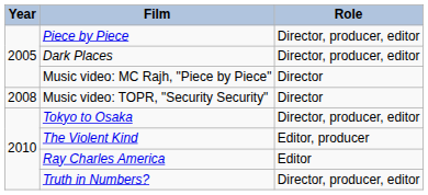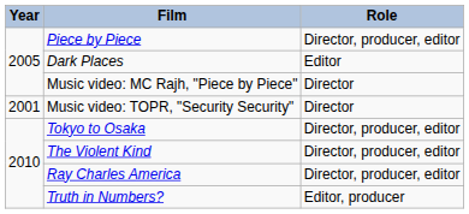 <table class="wikitable">
 <tr>
 <th style="background:#B0C4DE;">Year</th>
 <th style="background:#B0C4DE;">Film</th>
 <th style="background:#B0C4DE;">Role</th>
 </tr>
 <tr>
 <td rowspan="3">2005</td>
 <td><em><a href='#'>Piece by Piece</a></em></td>
 <td>Director, producer, editor</td>
 </tr>
 <tr>
 <td><em>Dark Places</em></td>
-<td>Director, producer, editor</td>
+<td>Editor</td>
 </tr>
 <tr>
 <td>Music video: MC Rajh, "Piece by Piece"</td>
 <td>Director</td>
 </tr>
 <tr>
-<td>2008</td>
+<td>2001</td>
 <td>Music video: TOPR, "Security Security"</td>
 <td>Director</td>
 </tr>
 <tr>
 <td rowspan="4">2010</td>
 <td><em><a href='#'>Tokyo to Osaka</a></em></td>
 <td>Director, producer, editor</td>
 </tr>
 <tr>
 <td><em><a href='#'>The Violent Kind</a></em></td>
-<td>Editor, producer</td>
+<td>Director, producer, editor</td>
 </tr>
 <tr>
 <td><em><a href='#'>Ray Charles America</a></em></td>
-<td>Editor</td>
+<td>Director, producer, editor</td>
 </tr>
 <tr>
 <td><em><a href='#'>Truth in Numbers?</a></em></td>
-<td>Director, producer, editor</td>
+<td>Editor, producer</td>
 </tr>
 </table>
